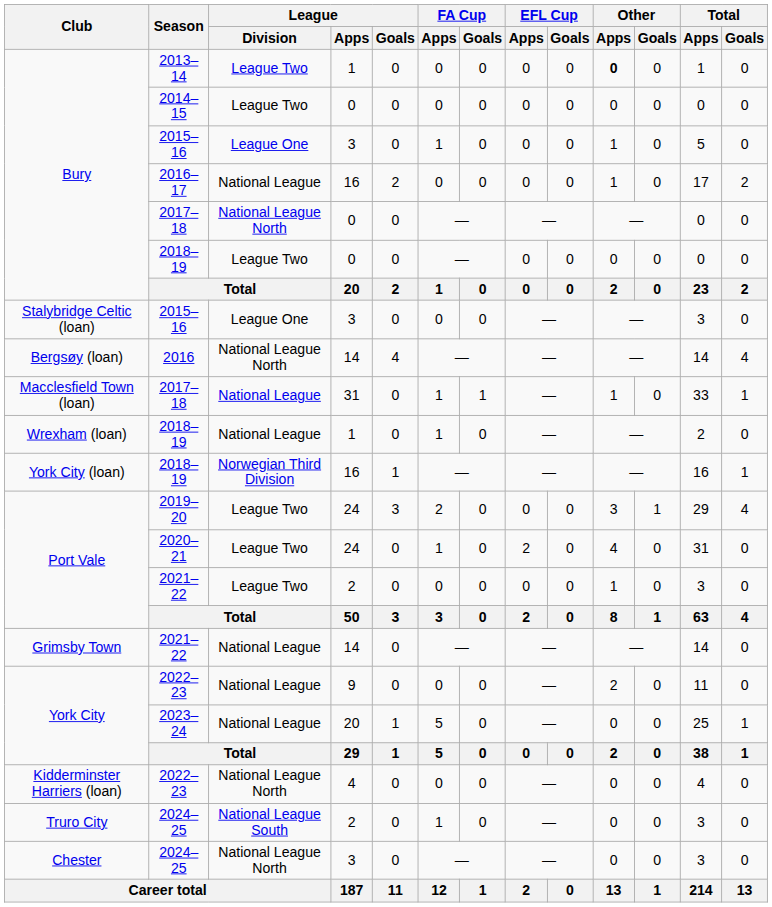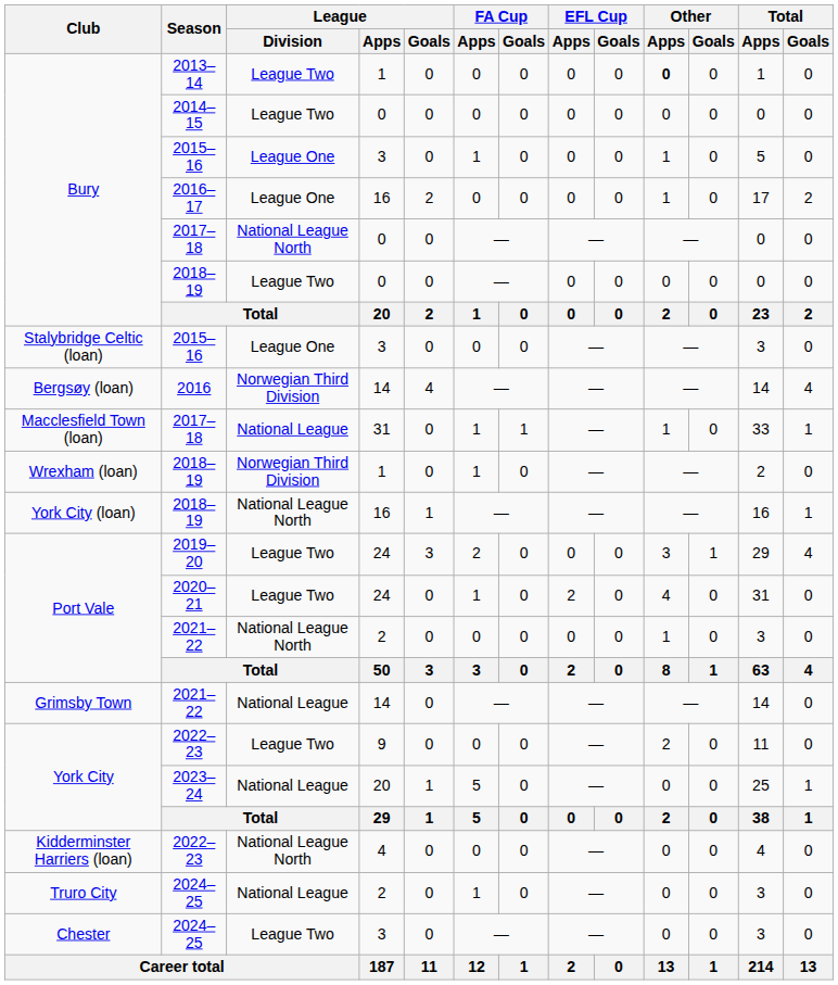 <table class=wikitable style=text-align:center>
 <tr>
 <th rowspan=2>Club</th>
 <th rowspan=2>Season</th>
 <th colspan=3>League</th>
 <th colspan=2><a href='#'>FA Cup</a></th>
 <th colspan=2><a href='#'>EFL Cup</a></th>
 <th colspan=2>Other</th>
 <th colspan=2>Total</th>
 </tr>
 <tr>
 <th>Division</th>
 <th>Apps</th>
 <th>Goals</th>
 <th>Apps</th>
 <th>Goals</th>
 <th>Apps</th>
 <th>Goals</th>
 <th>Apps</th>
 <th>Goals</th>
 <th>Apps</th>
 <th>Goals</th>
 </tr>
 <tr>
 <td rowspan=7><a href='#'>Bury</a></td>
 <td><a href='#'>2013–14</a></td>
 <td><a href='#'>League Two</a></td>
 <td>1</td>
 <td>0</td>
 <td>0</td>
 <td>0</td>
 <td>0</td>
 <td>0</td>
 <td><strong>0</strong></td>
 <td>0</td>
 <td>1</td>
 <td>0</td>
 </tr>
 <tr>
 <td><a href='#'>2014–15</a></td>
 <td>League Two</td>
 <td>0</td>
 <td>0</td>
 <td>0</td>
 <td>0</td>
 <td>0</td>
 <td>0</td>
 <td>0</td>
 <td>0</td>
 <td>0</td>
 <td>0</td>
 </tr>
 <tr>
 <td><a href='#'>2015–16</a></td>
 <td><a href='#'>League One</a></td>
 <td>3</td>
 <td>0</td>
 <td>1</td>
 <td>0</td>
 <td>0</td>
 <td>0</td>
 <td>1</td>
 <td>0</td>
 <td>5</td>
 <td>0</td>
 </tr>
 <tr>
 <td><a href='#'>2016–17</a></td>
-<td>National League</td>
+<td>League One</td>
 <td>16</td>
 <td>2</td>
 <td>0</td>
 <td>0</td>
 <td>0</td>
 <td>0</td>
 <td>1</td>
 <td>0</td>
 <td>17</td>
 <td>2</td>
 </tr>
 <tr>
 <td><a href='#'>2017–18</a></td>
 <td><a href='#'>National League North</a></td>
 <td>0</td>
 <td>0</td>
 <td colspan=2>—</td>
 <td colspan=2>—</td>
 <td colspan=2>—</td>
 <td>0</td>
 <td>0</td>
 </tr>
 <tr>
 <td><a href='#'>2018–19</a></td>
 <td>League Two</td>
 <td>0</td>
 <td>0</td>
 <td colspan=2>—</td>
 <td>0</td>
 <td>0</td>
 <td>0</td>
 <td>0</td>
 <td>0</td>
 <td>0</td>
 </tr>
 <tr>
 <th colspan=2>Total</th>
 <th>20</th>
 <th>2</th>
 <th>1</th>
 <th>0</th>
 <th>0</th>
 <th>0</th>
 <th>2</th>
 <th>0</th>
 <th>23</th>
 <th>2</th>
 </tr>
 <tr>
 <td><a href='#'>Stalybridge Celtic</a> (loan)</td>
 <td><a href='#'>2015–16</a></td>
 <td>League One</td>
 <td>3</td>
 <td>0</td>
 <td>0</td>
 <td>0</td>
 <td colspan=2>—</td>
 <td colspan=2>—</td>
 <td>3</td>
 <td>0</td>
 </tr>
 <tr>
 <td><a href='#'>Bergsøy</a> (loan)</td>
 <td><a href='#'>2016</a></td>
-<td>National League North</td>
+<td><a href='#'>Norwegian Third Division</a></td>
 <td>14</td>
 <td>4</td>
 <td colspan=2>—</td>
 <td colspan=2>—</td>
 <td colspan=2>—</td>
 <td>14</td>
 <td>4</td>
 </tr>
 <tr>
 <td><a href='#'>Macclesfield Town</a> (loan)</td>
 <td><a href='#'>2017–18</a></td>
 <td><a href='#'>National League</a></td>
 <td>31</td>
 <td>0</td>
 <td>1</td>
 <td>1</td>
 <td colspan=2>—</td>
 <td>1</td>
 <td>0</td>
 <td>33</td>
 <td>1</td>
 </tr>
 <tr>
 <td><a href='#'>Wrexham</a> (loan)</td>
 <td><a href='#'>2018–19</a></td>
-<td>National League</td>
+<td><a href='#'>Norwegian Third Division</a></td>
 <td>1</td>
 <td>0</td>
 <td>1</td>
 <td>0</td>
 <td colspan=2>—</td>
 <td colspan=2>—</td>
 <td>2</td>
 <td>0</td>
 </tr>
 <tr>
 <td><a href='#'>York City</a> (loan)</td>
 <td><a href='#'>2018–19</a></td>
-<td><a href='#'>Norwegian Third Division</a></td>
+<td>National League North</td>
 <td>16</td>
 <td>1</td>
 <td colspan=2>—</td>
 <td colspan=2>—</td>
 <td colspan=2>—</td>
 <td>16</td>
 <td>1</td>
 </tr>
 <tr>
 <td rowspan="4"><a href='#'>Port Vale</a></td>
 <td><a href='#'>2019–20</a></td>
 <td>League Two</td>
 <td>24</td>
 <td>3</td>
 <td>2</td>
 <td>0</td>
 <td>0</td>
 <td>0</td>
 <td>3</td>
 <td>1</td>
 <td>29</td>
 <td>4</td>
 </tr>
 <tr>
 <td><a href='#'>2020–21</a></td>
 <td>League Two</td>
 <td>24</td>
 <td>0</td>
 <td>1</td>
 <td>0</td>
 <td>2</td>
 <td>0</td>
 <td>4</td>
 <td>0</td>
 <td>31</td>
 <td>0</td>
 </tr>
 <tr>
 <td><a href='#'>2021–22</a></td>
-<td>League Two</td>
+<td>National League North</td>
 <td>2</td>
 <td>0</td>
 <td>0</td>
 <td>0</td>
 <td>0</td>
 <td>0</td>
 <td>1</td>
 <td>0</td>
 <td>3</td>
 <td>0</td>
 </tr>
 <tr>
 <th colspan="2">Total</th>
 <th>50</th>
 <th>3</th>
 <th>3</th>
 <th>0</th>
 <th>2</th>
 <th>0</th>
 <th>8</th>
 <th>1</th>
 <th>63</th>
 <th>4</th>
 </tr>
 <tr>
 <td><a href='#'>Grimsby Town</a></td>
 <td><a href='#'>2021–22</a></td>
 <td>National League</td>
 <td>14</td>
 <td>0</td>
 <td colspan=2>—</td>
 <td colspan=2>—</td>
 <td colspan=2>—</td>
 <td>14</td>
 <td>0</td>
 </tr>
 <tr>
 <td rowspan="3"><a href='#'>York City</a></td>
 <td><a href='#'>2022–23</a></td>
-<td>National League</td>
+<td>League Two</td>
 <td>9</td>
 <td>0</td>
 <td>0</td>
 <td>0</td>
 <td colspan=2>—</td>
 <td>2</td>
 <td>0</td>
 <td>11</td>
 <td>0</td>
 </tr>
 <tr>
 <td><a href='#'>2023–24</a></td>
 <td>National League</td>
 <td>20</td>
 <td>1</td>
 <td>5</td>
 <td>0</td>
 <td colspan=2>—</td>
 <td>0</td>
 <td>0</td>
 <td>25</td>
 <td>1</td>
 </tr>
 <tr>
 <th colspan="2">Total</th>
 <th>29</th>
 <th>1</th>
 <th>5</th>
 <th>0</th>
 <th>0</th>
 <th>0</th>
 <th>2</th>
 <th>0</th>
 <th>38</th>
 <th>1</th>
 </tr>
 <tr>
 <td><a href='#'>Kidderminster Harriers</a> (loan)</td>
 <td><a href='#'>2022–23</a></td>
 <td>National League North</td>
 <td>4</td>
 <td>0</td>
 <td>0</td>
 <td>0</td>
 <td colspan=2>—</td>
 <td>0</td>
 <td>0</td>
 <td>4</td>
 <td>0</td>
 </tr>
 <tr>
 <td><a href='#'>Truro City</a></td>
 <td><a href='#'>2024–25</a></td>
-<td><a href='#'>National League South</a></td>
+<td>National League</td>
 <td>2</td>
 <td>0</td>
 <td>1</td>
 <td>0</td>
 <td colspan=2>—</td>
 <td>0</td>
 <td>0</td>
 <td>3</td>
 <td>0</td>
 </tr>
 <tr>
 <td><a href='#'>Chester</a></td>
 <td><a href='#'>2024–25</a></td>
-<td>National League North</td>
+<td>League Two</td>
 <td>3</td>
 <td>0</td>
 <td colspan=2>—</td>
 <td colspan=2>—</td>
 <td>0</td>
 <td>0</td>
 <td>3</td>
 <td>0</td>
 </tr>
 <tr>
 <th colspan="3">Career total</th>
 <th>187</th>
 <th>11</th>
 <th>12</th>
 <th>1</th>
 <th>2</th>
 <th>0</th>
 <th>13</th>
 <th>1</th>
 <th>214</th>
 <th>13</th>
 </tr>
 </table>
